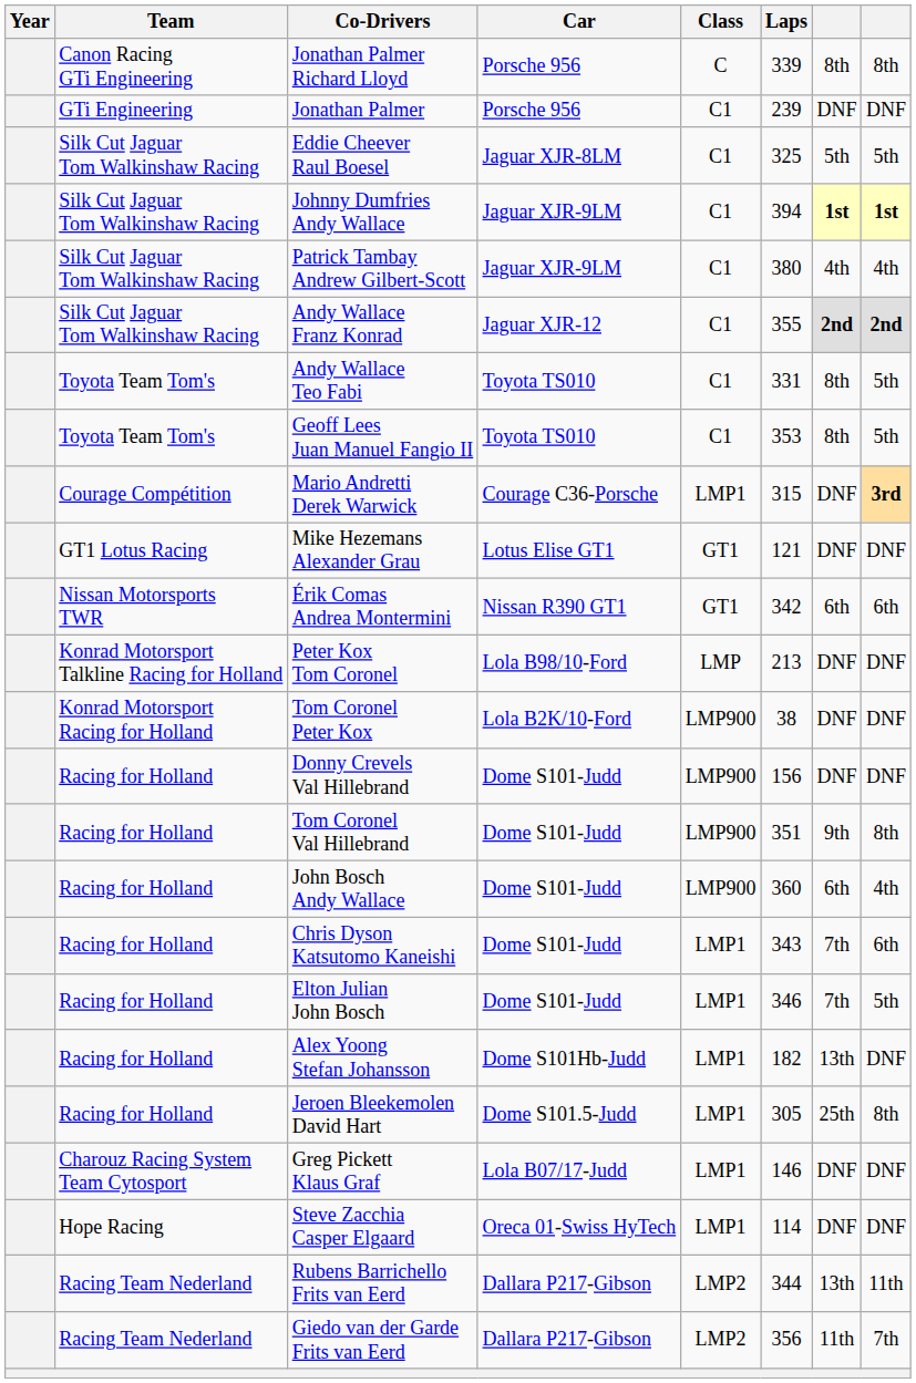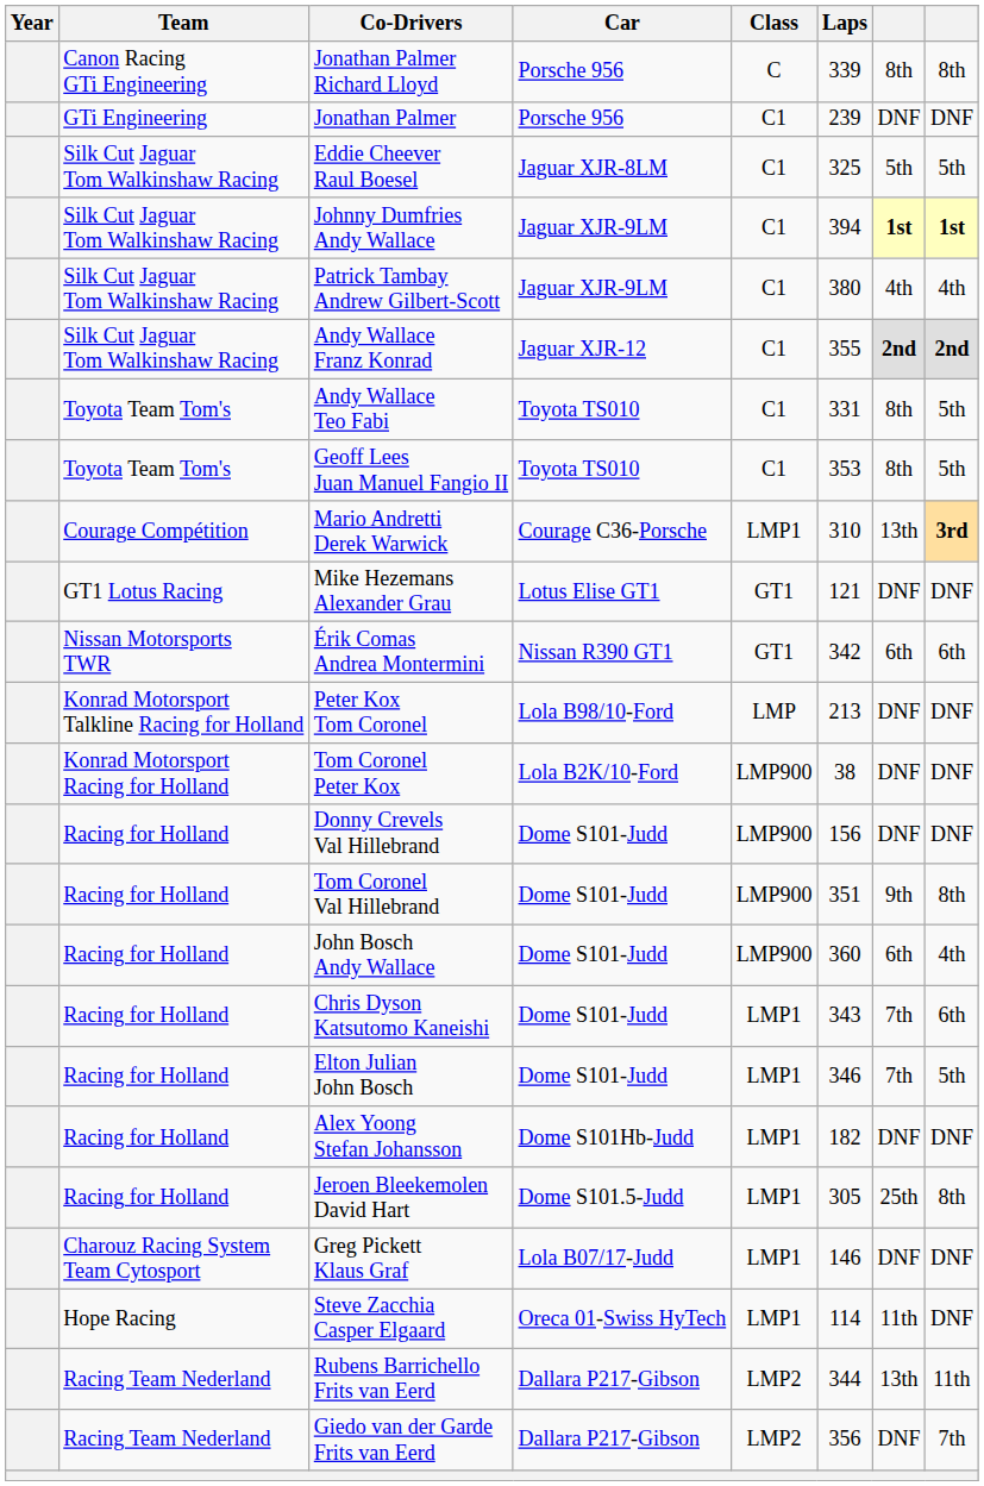 <table class="wikitable" style="text-align:center; font-size:90%">
 <tr>
 <th>Year</th>
 <th>Team</th>
 <th>Co-Drivers</th>
 <th>Car</th>
 <th>Class</th>
 <th>Laps</th>
 <th></th>
 <th></th>
 </tr>
 <tr>
 <th></th>
 <td align="left"> <a href='#'>Canon</a> Racing<br> <a href='#'>GTi Engineering</a></td>
 <td align="left"> <a href='#'>Jonathan Palmer</a><br> <a href='#'>Richard Lloyd</a></td>
 <td align="left"><a href='#'>Porsche 956</a></td>
 <td>C</td>
 <td>339</td>
 <td>8th</td>
 <td>8th</td>
 </tr>
 <tr>
 <th></th>
 <td align="left"> <a href='#'>GTi Engineering</a></td>
 <td align="left"> <a href='#'>Jonathan Palmer</a></td>
 <td align="left"><a href='#'>Porsche 956</a></td>
 <td>C1</td>
 <td>239</td>
 <td>DNF</td>
 <td>DNF</td>
 </tr>
 <tr>
 <th></th>
 <td align="left"> <a href='#'>Silk Cut</a> <a href='#'>Jaguar</a><br> <a href='#'>Tom Walkinshaw Racing</a></td>
 <td align="left"> <a href='#'>Eddie Cheever</a><br> <a href='#'>Raul Boesel</a></td>
 <td align="left"><a href='#'>Jaguar XJR-8LM</a></td>
 <td>C1</td>
 <td>325</td>
 <td>5th</td>
 <td>5th</td>
 </tr>
 <tr>
 <th></th>
 <td align="left"> <a href='#'>Silk Cut</a> <a href='#'>Jaguar</a><br> <a href='#'>Tom Walkinshaw Racing</a></td>
 <td align="left"> <a href='#'>Johnny Dumfries</a><br> <a href='#'>Andy Wallace</a></td>
 <td align="left"><a href='#'>Jaguar XJR-9LM</a></td>
 <td>C1</td>
 <td>394</td>
 <td style="background:#FFFFBF;"><strong>1st</strong></td>
 <td style="background:#FFFFBF;"><strong>1st</strong></td>
 </tr>
 <tr>
 <th></th>
 <td align="left"> <a href='#'>Silk Cut</a> <a href='#'>Jaguar</a><br> <a href='#'>Tom Walkinshaw Racing</a></td>
 <td align="left"> <a href='#'>Patrick Tambay</a><br> <a href='#'>Andrew Gilbert-Scott</a></td>
 <td align="left"><a href='#'>Jaguar XJR-9LM</a></td>
 <td>C1</td>
 <td>380</td>
 <td>4th</td>
 <td>4th</td>
 </tr>
 <tr>
 <th></th>
 <td align="left"> <a href='#'>Silk Cut</a> <a href='#'>Jaguar</a><br> <a href='#'>Tom Walkinshaw Racing</a></td>
 <td align="left"> <a href='#'>Andy Wallace</a><br> <a href='#'>Franz Konrad</a></td>
 <td align="left"><a href='#'>Jaguar XJR-12</a></td>
 <td>C1</td>
 <td>355</td>
 <td style="background:#DFDFDF;"><strong>2nd</strong></td>
 <td style="background:#DFDFDF;"><strong>2nd</strong></td>
 </tr>
 <tr>
 <th></th>
 <td align="left"> <a href='#'>Toyota</a> Team <a href='#'>Tom's</a></td>
 <td align="left"> <a href='#'>Andy Wallace</a><br> <a href='#'>Teo Fabi</a></td>
 <td align="left"><a href='#'>Toyota TS010</a></td>
 <td>C1</td>
 <td>331</td>
 <td>8th</td>
 <td>5th</td>
 </tr>
 <tr>
 <th></th>
 <td align="left"> <a href='#'>Toyota</a> Team <a href='#'>Tom's</a></td>
 <td align="left" nowrap> <a href='#'>Geoff Lees</a><br> <a href='#'>Juan Manuel Fangio II</a></td>
 <td align="left"><a href='#'>Toyota TS010</a></td>
 <td>C1</td>
 <td>353</td>
 <td>8th</td>
 <td>5th</td>
 </tr>
 <tr>
 <th></th>
 <td align="left"> <a href='#'>Courage Compétition</a></td>
 <td align="left"> <a href='#'>Mario Andretti</a><br> <a href='#'>Derek Warwick</a></td>
 <td align="left"><a href='#'>Courage</a> C36-<a href='#'>Porsche</a></td>
 <td>LMP1</td>
-<td>315</td>
-<td>DNF</td>
+<td>310</td>
+<td>13th</td>
 <td style="background:#FFDF9F;"><strong>3rd</strong></td>
 </tr>
 <tr>
 <th></th>
 <td align="left"> GT1 <a href='#'>Lotus Racing</a></td>
 <td align="left"> Mike Hezemans<br> <a href='#'>Alexander Grau</a></td>
 <td align="left"><a href='#'>Lotus Elise GT1</a></td>
 <td>GT1</td>
 <td>121</td>
 <td>DNF</td>
 <td>DNF</td>
 </tr>
 <tr>
 <th></th>
 <td align="left"> <a href='#'>Nissan Motorsports</a><br> <a href='#'>TWR</a></td>
 <td align="left"> <a href='#'>Érik Comas</a><br> <a href='#'>Andrea Montermini</a></td>
 <td align="left"><a href='#'>Nissan R390 GT1</a></td>
 <td>GT1</td>
 <td>342</td>
 <td>6th</td>
 <td>6th</td>
 </tr>
 <tr>
 <th></th>
 <td align="left" nowrap> <a href='#'>Konrad Motorsport</a><br> Talkline <a href='#'>Racing for Holland</a></td>
 <td align="left"> <a href='#'>Peter Kox</a><br> <a href='#'>Tom Coronel</a></td>
 <td align="left"><a href='#'>Lola B98/10</a>-<a href='#'>Ford</a></td>
 <td>LMP</td>
 <td>213</td>
 <td>DNF</td>
 <td>DNF</td>
 </tr>
 <tr>
 <th></th>
 <td align="left"> <a href='#'>Konrad Motorsport</a><br> <a href='#'>Racing for Holland</a></td>
 <td align="left"> <a href='#'>Tom Coronel</a><br> <a href='#'>Peter Kox</a></td>
 <td align="left"><a href='#'>Lola B2K/10</a>-<a href='#'>Ford</a></td>
 <td>LMP900</td>
 <td>38</td>
 <td>DNF</td>
 <td>DNF</td>
 </tr>
 <tr>
 <th></th>
 <td align="left"> <a href='#'>Racing for Holland</a></td>
 <td align="left"> <a href='#'>Donny Crevels</a><br> Val Hillebrand</td>
 <td align="left"><a href='#'>Dome</a> S101-<a href='#'>Judd</a></td>
 <td>LMP900</td>
 <td>156</td>
 <td>DNF</td>
 <td>DNF</td>
 </tr>
 <tr>
 <th></th>
 <td align="left"> <a href='#'>Racing for Holland</a></td>
 <td align="left"> <a href='#'>Tom Coronel</a><br> Val Hillebrand</td>
 <td align="left"><a href='#'>Dome</a> S101-<a href='#'>Judd</a></td>
 <td>LMP900</td>
 <td>351</td>
 <td>9th</td>
 <td>8th</td>
 </tr>
 <tr>
 <th></th>
 <td align="left"> <a href='#'>Racing for Holland</a></td>
 <td align="left"> John Bosch<br> <a href='#'>Andy Wallace</a></td>
 <td align="left"><a href='#'>Dome</a> S101-<a href='#'>Judd</a></td>
 <td>LMP900</td>
 <td>360</td>
 <td>6th</td>
 <td>4th</td>
 </tr>
 <tr>
 <th></th>
 <td align="left"> <a href='#'>Racing for Holland</a></td>
 <td align="left"> <a href='#'>Chris Dyson</a><br> <a href='#'>Katsutomo Kaneishi</a></td>
 <td align="left"><a href='#'>Dome</a> S101-<a href='#'>Judd</a></td>
 <td>LMP1</td>
 <td>343</td>
 <td>7th</td>
 <td>6th</td>
 </tr>
 <tr>
 <th></th>
 <td align="left"> <a href='#'>Racing for Holland</a></td>
 <td align="left"> <a href='#'>Elton Julian</a><br> John Bosch</td>
 <td align="left"><a href='#'>Dome</a> S101-<a href='#'>Judd</a></td>
 <td>LMP1</td>
 <td>346</td>
 <td>7th</td>
 <td>5th</td>
 </tr>
 <tr>
 <th></th>
 <td align="left"> <a href='#'>Racing for Holland</a></td>
 <td align="left"> <a href='#'>Alex Yoong</a><br> <a href='#'>Stefan Johansson</a></td>
 <td align="left"><a href='#'>Dome</a> S101Hb-<a href='#'>Judd</a></td>
 <td>LMP1</td>
 <td>182</td>
-<td>13th</td>
+<td>DNF</td>
 <td>DNF</td>
 </tr>
 <tr>
 <th></th>
 <td align="left"> <a href='#'>Racing for Holland</a></td>
 <td align="left"> <a href='#'>Jeroen Bleekemolen</a><br> David Hart</td>
 <td align="left"><a href='#'>Dome</a> S101.5-<a href='#'>Judd</a></td>
 <td>LMP1</td>
 <td>305</td>
 <td>25th</td>
 <td>8th</td>
 </tr>
 <tr>
 <th></th>
 <td align="left"> <a href='#'>Charouz Racing System</a><br> <a href='#'>Team Cytosport</a></td>
 <td align="left"> Greg Pickett<br> <a href='#'>Klaus Graf</a></td>
 <td align="left"><a href='#'>Lola B07/17</a>-<a href='#'>Judd</a></td>
 <td>LMP1</td>
 <td>146</td>
 <td>DNF</td>
 <td>DNF</td>
 </tr>
 <tr>
 <th></th>
 <td align="left"> Hope Racing</td>
 <td align="left"> <a href='#'>Steve Zacchia</a><br> <a href='#'>Casper Elgaard</a></td>
 <td align="left" nowrap><a href='#'>Oreca 01</a>-<a href='#'>Swiss HyTech</a></td>
 <td>LMP1</td>
 <td>114</td>
-<td>DNF</td>
+<td>11th</td>
 <td>DNF</td>
 </tr>
 <tr>
 <th></th>
 <td align="left"> <a href='#'>Racing Team Nederland</a></td>
 <td align="left"> <a href='#'>Rubens Barrichello</a><br> <a href='#'>Frits van Eerd</a></td>
 <td align="left"><a href='#'>Dallara P217</a>-<a href='#'>Gibson</a></td>
 <td>LMP2</td>
 <td>344</td>
 <td>13th</td>
 <td>11th</td>
 </tr>
 <tr>
 <th></th>
 <td align="left"> <a href='#'>Racing Team Nederland</a></td>
 <td align="left"> <a href='#'>Giedo van der Garde</a><br> <a href='#'>Frits van Eerd</a></td>
 <td align="left"><a href='#'>Dallara P217</a>-<a href='#'>Gibson</a></td>
 <td>LMP2</td>
 <td>356</td>
-<td>11th</td>
+<td>DNF</td>
 <td>7th</td>
 </tr>
 <tr>
 <th colspan="8"></th>
 </tr>
 </table>
